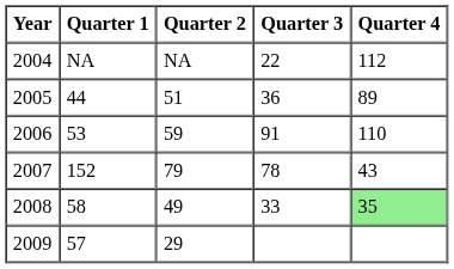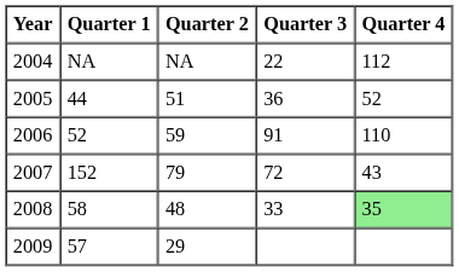 <table border="1" cellspacing="0" cellpadding="5" align="center">
 <tr>
 <th>Year</th>
 <th>Quarter 1</th>
 <th>Quarter 2</th>
 <th>Quarter 3</th>
 <th>Quarter 4</th>
 </tr>
 <tr>
 <td>2004</td>
 <td>NA</td>
 <td>NA</td>
 <td>22</td>
 <td>112</td>
 </tr>
 <tr>
 <td>2005</td>
 <td>44</td>
 <td>51</td>
 <td>36</td>
-<td>89</td>
+<td>52</td>
 </tr>
 <tr>
 <td>2006</td>
-<td>53</td>
+<td>52</td>
 <td>59</td>
 <td>91</td>
 <td>110</td>
 </tr>
 <tr>
 <td>2007</td>
 <td>152</td>
 <td>79</td>
-<td>78</td>
+<td>72</td>
 <td>43</td>
 </tr>
 <tr>
 <td>2008</td>
 <td>58</td>
-<td>49</td>
+<td>48</td>
 <td>33</td>
 <td style="background: lightgreen;">35</td>
 </tr>
 <tr>
 <td>2009</td>
 <td>57</td>
 <td>29</td>
 <td></td>
 <td></td>
 </tr>
 <tr>
 </tr>
 </table>
